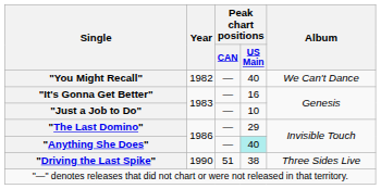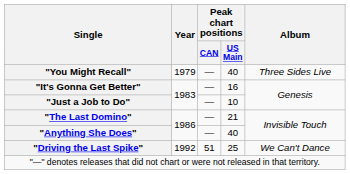 <table class="wikitable plainrowheaders" style="text-align:center;">
 <tr>
 <th rowspan="2" scope="col" style="width:17em;">Single</th>
 <th rowspan="2" scope="col" style="width:2em;">Year</th>
 <th colspan="2">Peak chart positions</th>
 <th rowspan="2" style="width:10em;">Album</th>
 </tr>
 <tr>
 <th scope="col" style="width:2em;font-size:90%;"><a href='#'>CAN</a><br></th>
 <th scope="col" style="width:2em;font-size:90%;"><a href='#'>US Main</a><br></th>
 </tr>
 <tr>
 <th scope="row">"You Might Recall"</th>
-<td>1982</td>
+<td>1979</td>
 <td>—</td>
 <td>40</td>
-<td><em>We Can't Dance</em></td>
+<td><em>Three Sides Live</em></td>
 </tr>
 <tr>
 <th scope="row">"It's Gonna Get Better"</th>
 <td rowspan="2">1983</td>
 <td>—</td>
 <td>16</td>
 <td rowspan="2"><em>Genesis</em></td>
 </tr>
 <tr>
 <th scope="row">"Just a Job to Do"</th>
 <td>—</td>
 <td>10</td>
 </tr>
 <tr>
 <th scope="row">"<a href='#'>The Last Domino</a>"</th>
 <td rowspan="2">1986</td>
 <td>—</td>
-<td>29</td>
+<td>21</td>
 <td rowspan="2"><em>Invisible Touch</em></td>
 </tr>
 <tr>
 <th scope="row">"<a href='#'>Anything She Does</a>"</th>
 <td>—</td>
-<td style="background: paleturquoise;">40</td>
+<td>40</td>
 </tr>
 <tr>
 <th scope="row">"<a href='#'>Driving the Last Spike</a>"</th>
-<td>1990</td>
+<td>1992</td>
 <td>51</td>
-<td>38</td>
-<td><em>Three Sides Live</em></td>
+<td>25</td>
+<td><em>We Can't Dance</em></td>
 </tr>
 <tr>
 <td colspan="5" style="font-size:90%">"—" denotes releases that did not chart or were not released in that territory.</td>
 </tr>
 </table>
